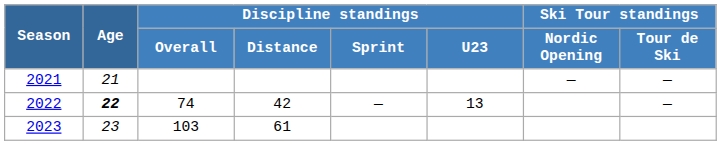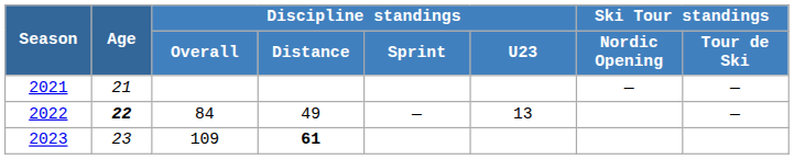 <table class="wikitable" style="font-size:95%; text-align:center; border:grey solid 1px; border-collapse:collapse; background:#ffffff;">
 <tr>
 <th style="background-color:#369; color:white; width:60px;" rowspan="2"> Season </th>
 <th style="background-color:#369; color:white; width:40px;" rowspan="2"> Age </th>
 <th style="background-color:#4180be; color:white;" colspan="4">Discipline standings</th>
 <th style="background-color:#4180be; color:white;" colspan="2">Ski Tour standings</th>
 </tr>
 <tr>
 <th style="background-color:#4180be; color:white; width:75px;">Overall</th>
 <th style="background-color:#4180be; color:white; width:75px;">Distance</th>
 <th style="background-color:#4180be; color:white; width:75px;">Sprint</th>
 <th style="background-color:#4180be; color:white; width:75px;">U23</th>
 <th style="background-color:#4180be; color:white; width:75px;">Nordic<br>Opening</th>
 <th style="background-color:#4180be; color:white; width:75px;">Tour de<br>Ski</th>
 </tr>
 <tr>
 <td><a href='#'>2021</a></td>
 <td><em>21</em></td>
 <td></td>
 <td></td>
 <td></td>
 <td></td>
 <td>—</td>
 <td>—</td>
 </tr>
 <tr>
 <td><a href='#'>2022</a></td>
 <td><strong><em>22</em></strong></td>
-<td>74</td>
-<td>42</td>
+<td>84</td>
+<td>49</td>
 <td>—</td>
 <td>13</td>
 <td></td>
 <td>—</td>
 </tr>
 <tr>
 <td><a href='#'>2023</a></td>
 <td><em>23</em></td>
-<td>103</td>
-<td>61</td>
+<td>109</td>
+<td><strong>61</strong></td>
 <td></td>
 <td></td>
 <td></td>
 <td></td>
 </tr>
 </table>
